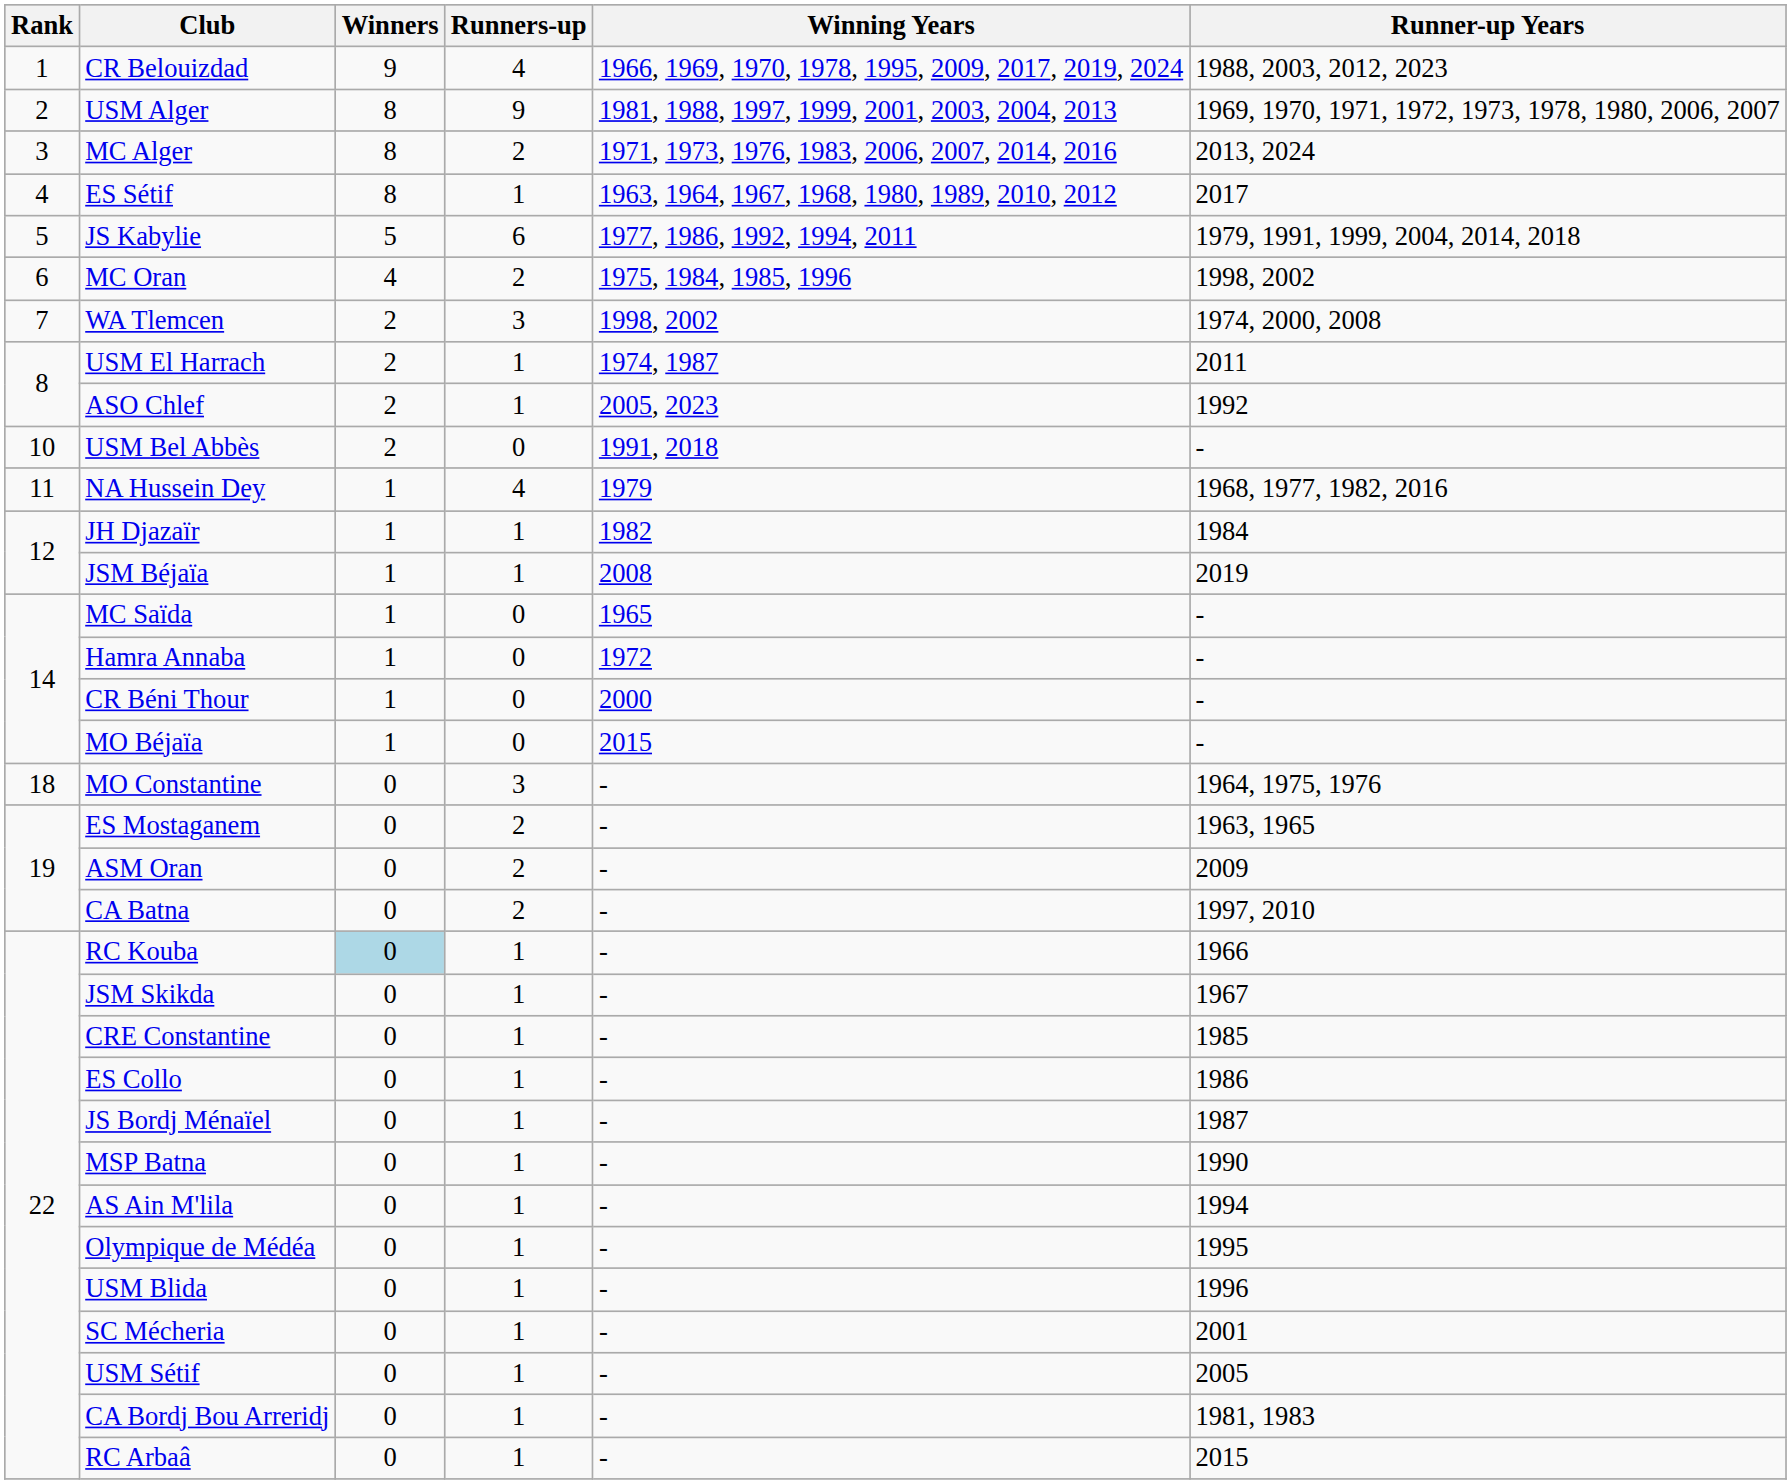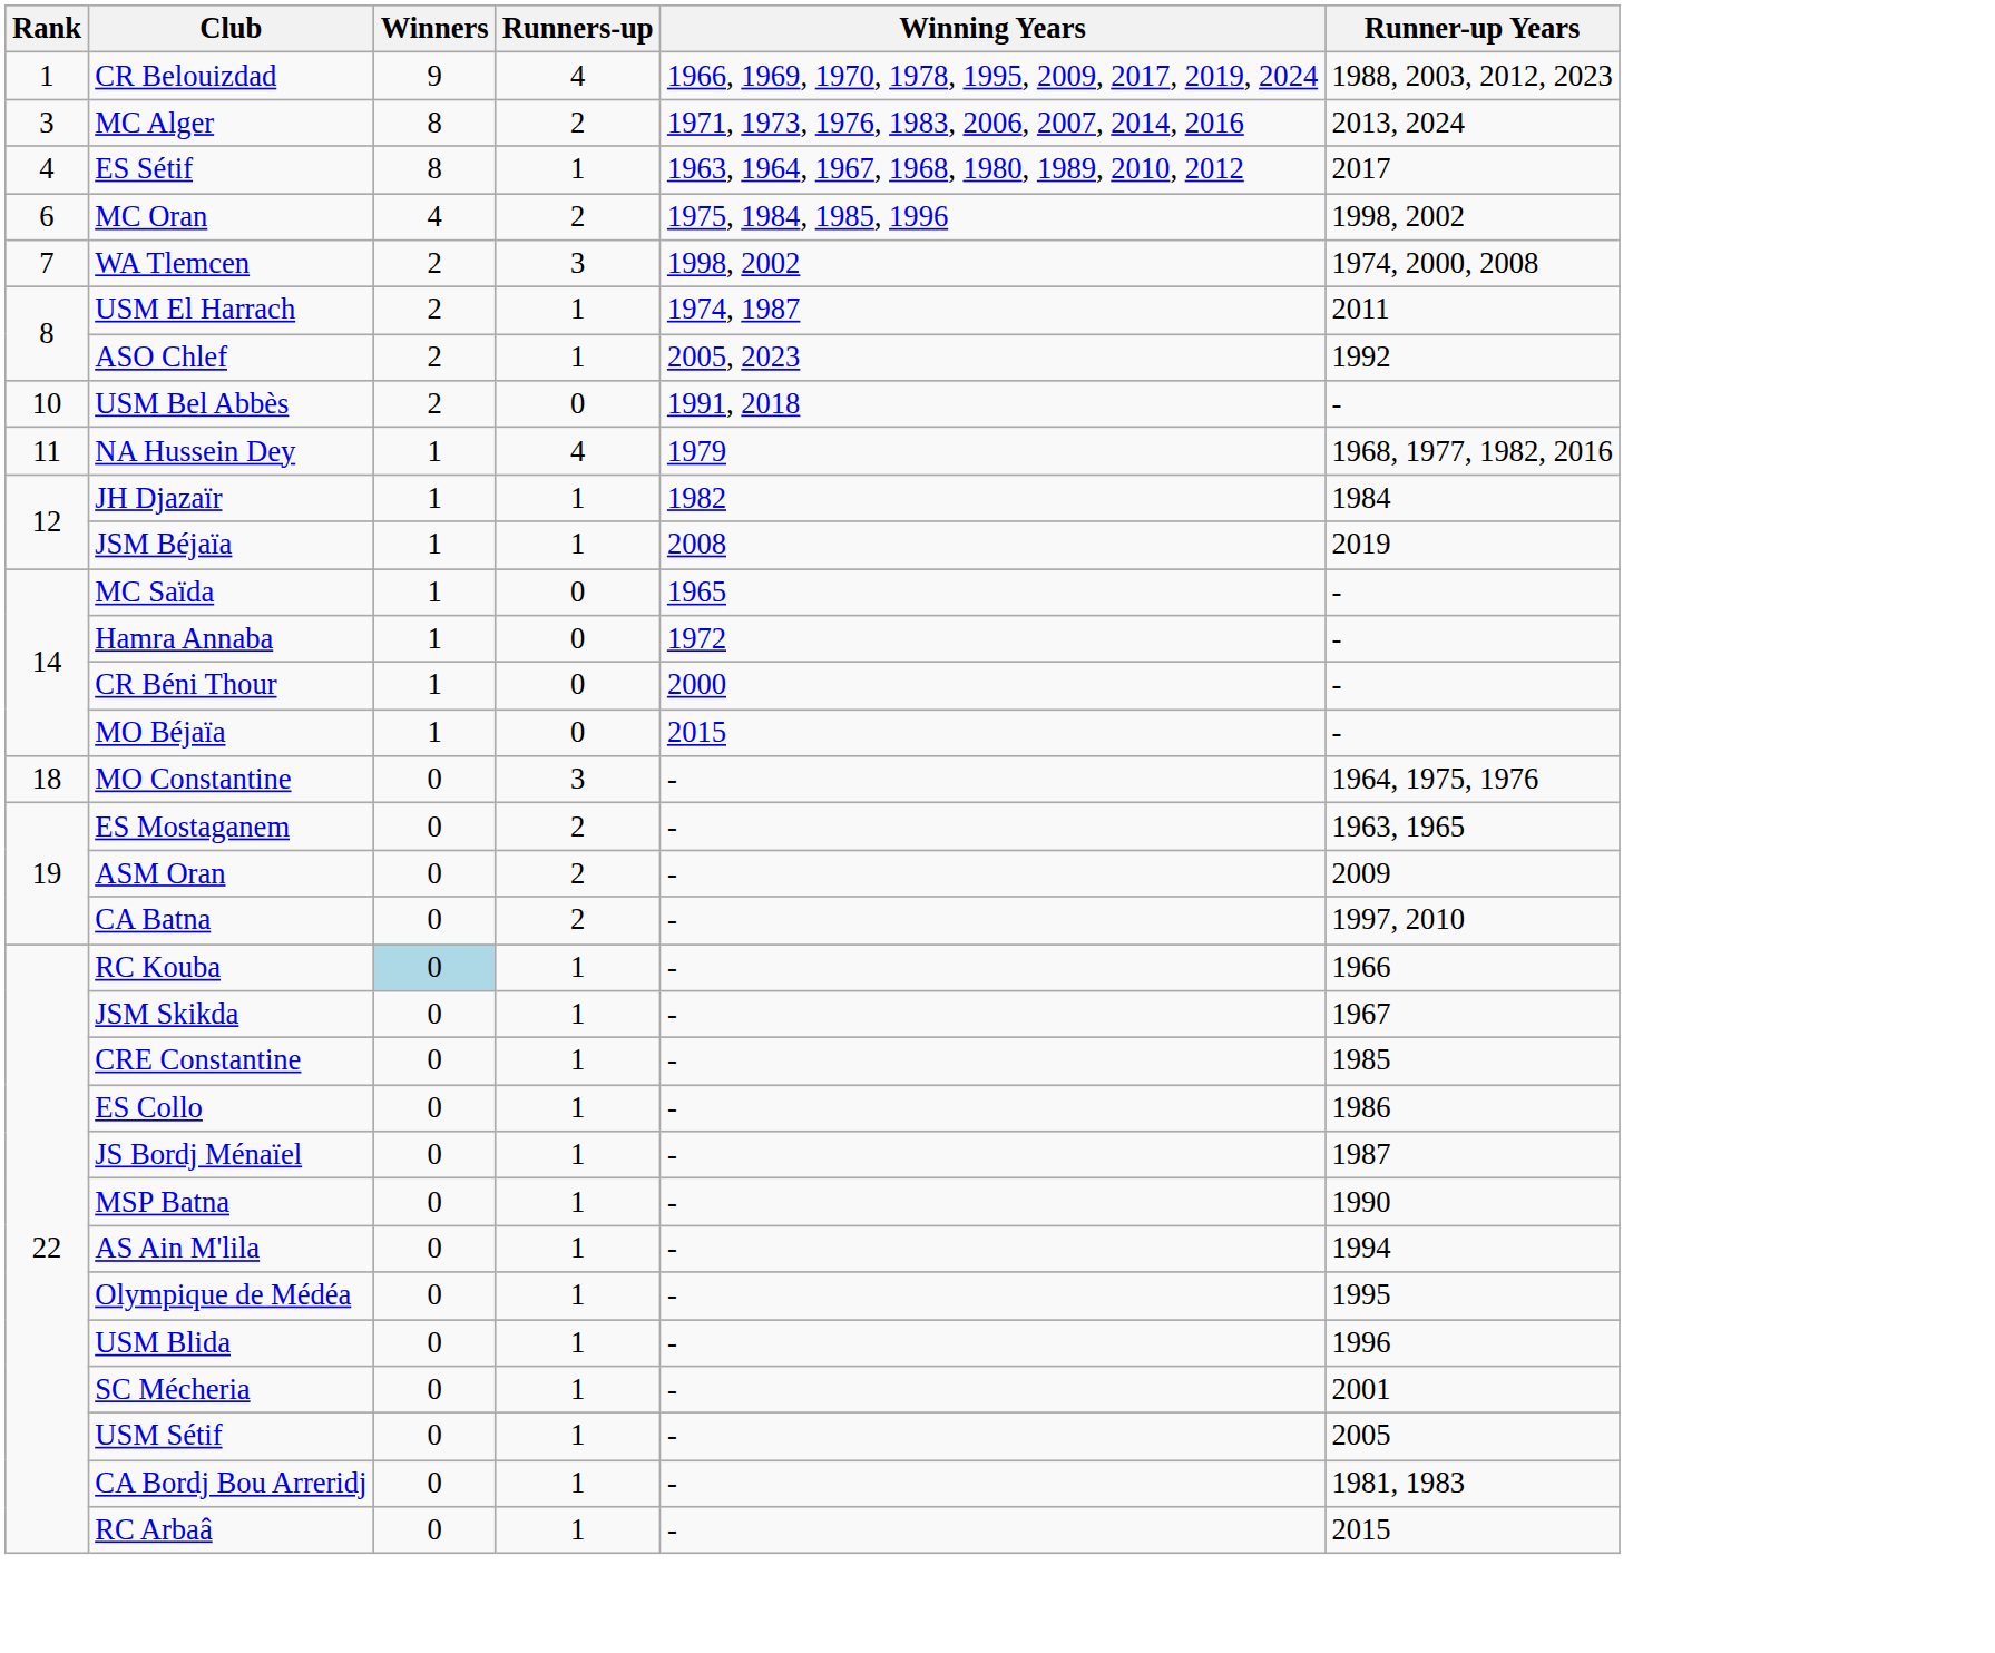 <table class="wikitable sortable">
 <tr>
 <th>Rank</th>
 <th>Club</th>
 <th>Winners</th>
 <th>Runners-up</th>
 <th>Winning Years</th>
 <th>Runner-up Years</th>
 </tr>
 <tr>
 <td align="center">1</td>
 <td><a href='#'>CR Belouizdad</a></td>
 <td align="center">9</td>
 <td align="center">4</td>
 <td><a href='#'>1966</a>, <a href='#'>1969</a>, <a href='#'>1970</a>, <a href='#'>1978</a>, <a href='#'>1995</a>, <a href='#'>2009</a>, <a href='#'>2017</a>, <a href='#'>2019</a>, <a href='#'>2024</a></td>
 <td>1988, 2003, 2012, 2023</td>
 </tr>
 <tr>
-<td align="center">2</td>
-<td><a href='#'>USM Alger</a></td>
-<td align="center">8</td>
-<td align="center">9</td>
-<td><a href='#'>1981</a>, <a href='#'>1988</a>, <a href='#'>1997</a>, <a href='#'>1999</a>, <a href='#'>2001</a>, <a href='#'>2003</a>, <a href='#'>2004</a>, <a href='#'>2013</a></td>
-<td>1969, 1970, 1971, 1972, 1973, 1978, 1980, 2006, 2007</td>
-</tr>
-<tr>
 <td align="center">3</td>
 <td><a href='#'>MC Alger</a></td>
 <td align="center">8</td>
 <td align="center">2</td>
 <td><a href='#'>1971</a>, <a href='#'>1973</a>, <a href='#'>1976</a>, <a href='#'>1983</a>, <a href='#'>2006</a>, <a href='#'>2007</a>, <a href='#'>2014</a>, <a href='#'>2016</a></td>
 <td>2013, 2024</td>
 </tr>
 <tr>
 <td align="center">4</td>
 <td><a href='#'>ES Sétif</a></td>
 <td align="center">8</td>
 <td align="center">1</td>
 <td><a href='#'>1963</a>, <a href='#'>1964</a>, <a href='#'>1967</a>, <a href='#'>1968</a>, <a href='#'>1980</a>, <a href='#'>1989</a>, <a href='#'>2010</a>, <a href='#'>2012</a></td>
 <td>2017</td>
-</tr>
-<tr>
-<td align="center">5</td>
-<td><a href='#'>JS Kabylie</a></td>
-<td align="center">5</td>
-<td align="center">6</td>
-<td><a href='#'>1977</a>, <a href='#'>1986</a>, <a href='#'>1992</a>, <a href='#'>1994</a>, <a href='#'>2011</a></td>
-<td>1979, 1991, 1999, 2004, 2014, 2018</td>
 </tr>
 <tr>
 <td align="center">6</td>
 <td><a href='#'>MC Oran</a></td>
 <td align="center">4</td>
 <td align="center">2</td>
 <td><a href='#'>1975</a>, <a href='#'>1984</a>, <a href='#'>1985</a>, <a href='#'>1996</a></td>
 <td>1998, 2002</td>
 </tr>
 <tr>
 <td align="center">7</td>
 <td><a href='#'>WA Tlemcen</a></td>
 <td align="center">2</td>
 <td align="center">3</td>
 <td><a href='#'>1998</a>, <a href='#'>2002</a></td>
 <td>1974, 2000, 2008</td>
 </tr>
 <tr>
 <td align="center" rowspan=2>8</td>
 <td><a href='#'>USM El Harrach</a></td>
 <td align="center">2</td>
 <td align="center">1</td>
 <td><a href='#'>1974</a>, <a href='#'>1987</a></td>
 <td>2011</td>
 </tr>
 <tr>
 <td><a href='#'>ASO Chlef</a></td>
 <td align="center">2</td>
 <td align="center">1</td>
 <td><a href='#'>2005</a>, <a href='#'>2023</a></td>
 <td>1992</td>
 </tr>
 <tr>
 <td align="center">10</td>
 <td><a href='#'>USM Bel Abbès</a></td>
 <td align="center">2</td>
 <td align="center">0</td>
 <td><a href='#'>1991</a>, <a href='#'>2018</a></td>
 <td>-</td>
 </tr>
 <tr>
 <td align="center">11</td>
 <td><a href='#'>NA Hussein Dey</a></td>
 <td align="center">1</td>
 <td align="center">4</td>
 <td><a href='#'>1979</a></td>
 <td>1968, 1977, 1982, 2016</td>
 </tr>
 <tr>
 <td align="center" rowspan=2>12</td>
 <td><a href='#'>JH Djazaïr</a></td>
 <td align="center">1</td>
 <td align="center">1</td>
 <td><a href='#'>1982</a></td>
 <td>1984</td>
 </tr>
 <tr>
 <td><a href='#'>JSM Béjaïa</a></td>
 <td align="center">1</td>
 <td align="center">1</td>
 <td><a href='#'>2008</a></td>
 <td>2019</td>
 </tr>
 <tr>
 <td align="center" rowspan="4">14</td>
 <td><a href='#'>MC Saïda</a></td>
 <td align="center">1</td>
 <td align="center">0</td>
 <td><a href='#'>1965</a></td>
 <td>-</td>
 </tr>
 <tr>
 <td><a href='#'>Hamra Annaba</a></td>
 <td align="center">1</td>
 <td align="center">0</td>
 <td><a href='#'>1972</a></td>
 <td>-</td>
 </tr>
 <tr>
 <td><a href='#'>CR Béni Thour</a></td>
 <td align="center">1</td>
 <td align="center">0</td>
 <td><a href='#'>2000</a></td>
 <td>-</td>
 </tr>
 <tr>
 <td><a href='#'>MO Béjaïa</a></td>
 <td align="center">1</td>
 <td align="center">0</td>
 <td><a href='#'>2015</a></td>
 <td>-</td>
 </tr>
 <tr>
 <td align="center">18</td>
 <td><a href='#'>MO Constantine</a></td>
 <td align="center">0</td>
 <td align="center">3</td>
 <td>-</td>
 <td>1964, 1975, 1976</td>
 </tr>
 <tr>
 <td align="center" rowspan="3">19</td>
 <td><a href='#'>ES Mostaganem</a></td>
 <td align="center">0</td>
 <td align="center">2</td>
 <td>-</td>
 <td>1963, 1965</td>
 </tr>
 <tr>
 <td><a href='#'>ASM Oran</a></td>
 <td align="center">0</td>
 <td align="center">2</td>
 <td>-</td>
 <td>2009</td>
 </tr>
 <tr>
 <td><a href='#'>CA Batna</a></td>
 <td align="center">0</td>
 <td align="center">2</td>
 <td>-</td>
 <td>1997, 2010</td>
 </tr>
 <tr>
 <td align="center" rowspan="13">22</td>
 <td><a href='#'>RC Kouba</a></td>
 <td align="center" style="background: lightblue;">0</td>
 <td align="center">1</td>
 <td>-</td>
 <td>1966</td>
 </tr>
 <tr>
 <td><a href='#'>JSM Skikda</a></td>
 <td align="center">0</td>
 <td align="center">1</td>
 <td>-</td>
 <td>1967</td>
 </tr>
 <tr>
 <td><a href='#'>CRE Constantine</a></td>
 <td align="center">0</td>
 <td align="center">1</td>
 <td>-</td>
 <td>1985</td>
 </tr>
 <tr>
 <td><a href='#'>ES Collo</a></td>
 <td align="center">0</td>
 <td align="center">1</td>
 <td>-</td>
 <td>1986</td>
 </tr>
 <tr>
 <td><a href='#'>JS Bordj Ménaïel</a></td>
 <td align="center">0</td>
 <td align="center">1</td>
 <td>-</td>
 <td>1987</td>
 </tr>
 <tr>
 <td><a href='#'>MSP Batna</a></td>
 <td align="center">0</td>
 <td align="center">1</td>
 <td>-</td>
 <td>1990</td>
 </tr>
 <tr>
 <td><a href='#'>AS Ain M'lila</a></td>
 <td align="center">0</td>
 <td align="center">1</td>
 <td>-</td>
 <td>1994</td>
 </tr>
 <tr>
 <td><a href='#'>Olympique de Médéa</a></td>
 <td align="center">0</td>
 <td align="center">1</td>
 <td>-</td>
 <td>1995</td>
 </tr>
 <tr>
 <td><a href='#'>USM Blida</a></td>
 <td align="center">0</td>
 <td align="center">1</td>
 <td>-</td>
 <td>1996</td>
 </tr>
 <tr>
 <td><a href='#'>SC Mécheria</a></td>
 <td align="center">0</td>
 <td align="center">1</td>
 <td>-</td>
 <td>2001</td>
 </tr>
 <tr>
 <td><a href='#'>USM Sétif</a></td>
 <td align="center">0</td>
 <td align="center">1</td>
 <td>-</td>
 <td>2005</td>
 </tr>
 <tr>
 <td><a href='#'>CA Bordj Bou Arreridj</a></td>
 <td align="center">0</td>
 <td align="center">1</td>
 <td>-</td>
 <td>1981, 1983</td>
 </tr>
 <tr>
 <td><a href='#'>RC Arbaâ</a></td>
 <td align="center">0</td>
 <td align="center">1</td>
 <td>-</td>
 <td>2015</td>
 </tr>
 </table>
